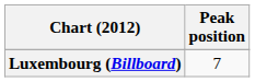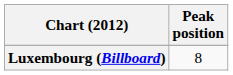 <table class="wikitable sortable plainrowheaders" style="text-align:center">
 <tr>
 <th scope="col">Chart (2012)</th>
 <th scope="col">Peak<br>position</th>
 </tr>
 <tr>
 </tr>
 <tr>
 </tr>
 <tr>
 </tr>
 <tr>
 <th scope="row">Luxembourg (<em><a href='#'>Billboard</a></em>)</th>
-<td>7</td>
+<td>8</td>
 </tr>
 </table>
